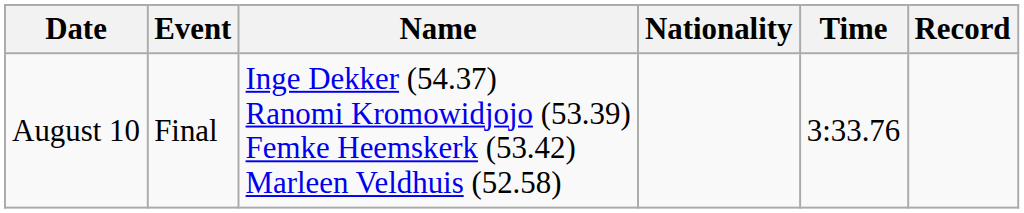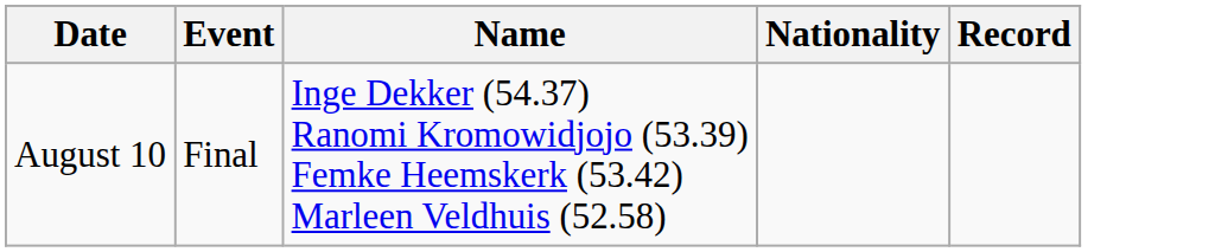 <table class=wikitable>
 <tr>
 <th>Date</th>
 <th>Event</th>
 <th>Name</th>
 <th>Nationality</th>
-<th>Time</th>
 <th>Record</th>
 </tr>
 <tr>
 <td>August 10</td>
 <td>Final</td>
 <td><a href='#'>Inge Dekker</a> (54.37)<br><a href='#'>Ranomi Kromowidjojo</a> (53.39)<br><a href='#'>Femke Heemskerk</a> (53.42)<br><a href='#'>Marleen Veldhuis</a> (52.58)</td>
 <td align=left></td>
-<td>3:33.76</td>
 <td align=center></td>
 </tr>
 </table>
